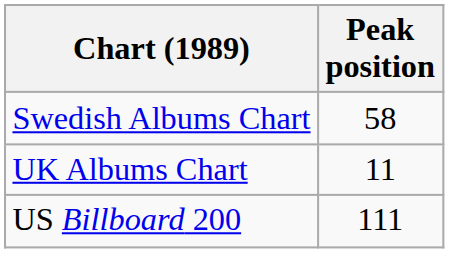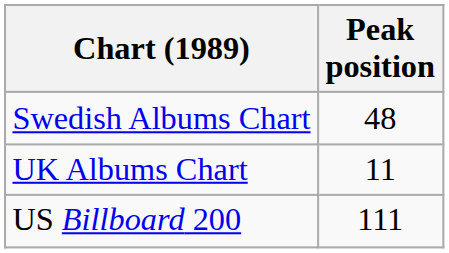 <table class="wikitable sortable">
 <tr>
 <th>Chart (1989)</th>
 <th>Peak<br>position</th>
 </tr>
 <tr>
 <td><a href='#'>Swedish Albums Chart</a></td>
-<td style="text-align:center;">58</td>
+<td style="text-align:center;">48</td>
 </tr>
 <tr>
 <td><a href='#'>UK Albums Chart</a></td>
 <td style="text-align:center;">11</td>
 </tr>
 <tr>
 <td>US <a href='#'><em>Billboard</em> 200</a></td>
 <td style="text-align:center;">111</td>
 </tr>
 </table>
